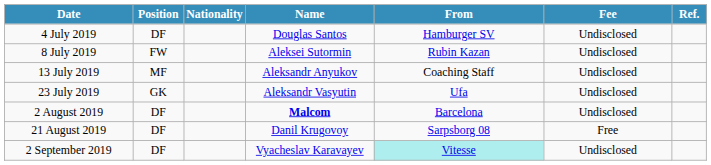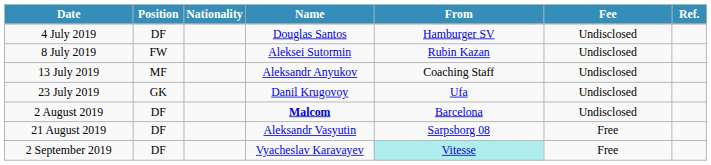 <table class="wikitable"  style="text-align:center; font-size:90%; ">
 <tr>
 <th style="background:#348EB9; color:white; width:150px;">Date</th>
 <th style="background:#348EB9; color:white; width:55px;">Position</th>
 <th style="background:#348EB9; color:white; width:55px;">Nationality</th>
 <th style="background:#348EB9; color:white; width:150px;">Name</th>
 <th style="background:#348EB9; color:white; width:200px;">From</th>
 <th style="background:#348EB9; color:white; width:150px;">Fee</th>
 <th style="background:#348EB9; color:white; width:35px;">Ref.</th>
 </tr>
 <tr>
 <td>4 July 2019</td>
 <td>DF</td>
 <td></td>
 <td><a href='#'>Douglas Santos</a></td>
 <td><a href='#'>Hamburger SV</a></td>
 <td>Undisclosed</td>
 <td></td>
 </tr>
 <tr>
 <td>8 July 2019</td>
 <td>FW</td>
 <td></td>
 <td><a href='#'>Aleksei Sutormin</a></td>
 <td><a href='#'>Rubin Kazan</a></td>
 <td>Undisclosed</td>
 <td></td>
 </tr>
 <tr>
 <td>13 July 2019</td>
 <td>MF</td>
 <td></td>
 <td><a href='#'>Aleksandr Anyukov</a></td>
 <td>Coaching Staff</td>
 <td>Undisclosed</td>
 <td></td>
 </tr>
 <tr>
 <td>23 July 2019</td>
 <td>GK</td>
 <td></td>
-<td><a href='#'>Aleksandr Vasyutin</a></td>
+<td><a href='#'>Danil Krugovoy</a></td>
 <td><a href='#'>Ufa</a></td>
 <td>Undisclosed</td>
 <td></td>
 </tr>
 <tr>
 <td>2 August 2019</td>
 <td>DF</td>
 <td></td>
 <td><strong><a href='#'>Malcom</a></strong></td>
 <td><a href='#'>Barcelona</a></td>
 <td>Undisclosed</td>
 <td></td>
 </tr>
 <tr>
 <td>21 August 2019</td>
 <td>DF</td>
 <td></td>
-<td><a href='#'>Danil Krugovoy</a></td>
+<td><a href='#'>Aleksandr Vasyutin</a></td>
 <td><a href='#'>Sarpsborg 08</a></td>
 <td>Free</td>
 <td></td>
 </tr>
 <tr>
 <td>2 September 2019</td>
 <td>DF</td>
 <td></td>
 <td><a href='#'>Vyacheslav Karavayev</a></td>
 <td style="background: paleturquoise;"><a href='#'>Vitesse</a></td>
-<td>Undisclosed</td>
+<td>Free</td>
 <td></td>
 </tr>
 </table>
